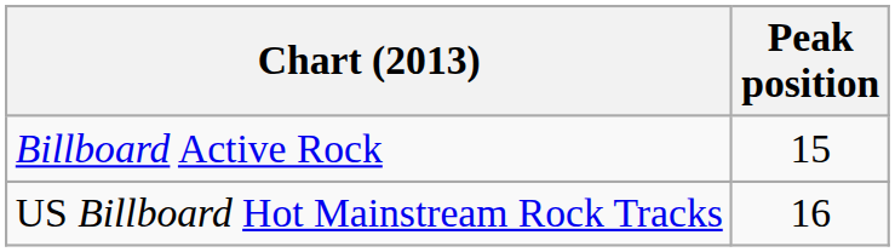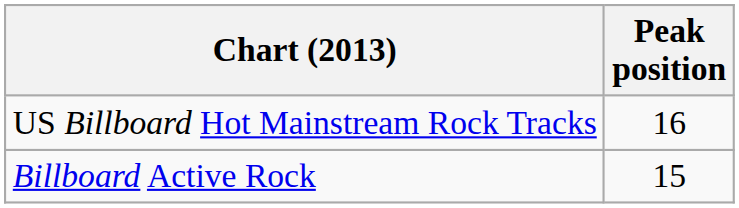 <table class="wikitable sortable">
 <tr>
 <th>Chart (2013)</th>
 <th>Peak<br>position</th>
 </tr>
 <tr>
+<td>US <em>Billboard</em> <a href='#'>Hot Mainstream Rock Tracks</a></td>
+<td style="text-align:center;">16</td>
+</tr>
+<tr>
 <td><em><a href='#'>Billboard</a></em> <a href='#'>Active Rock</a></td>
 <td style="text-align:center;">15</td>
 </tr>
-<tr>
-<td>US <em>Billboard</em> <a href='#'>Hot Mainstream Rock Tracks</a></td>
-<td style="text-align:center;">16</td>
-</tr>
 </table>
